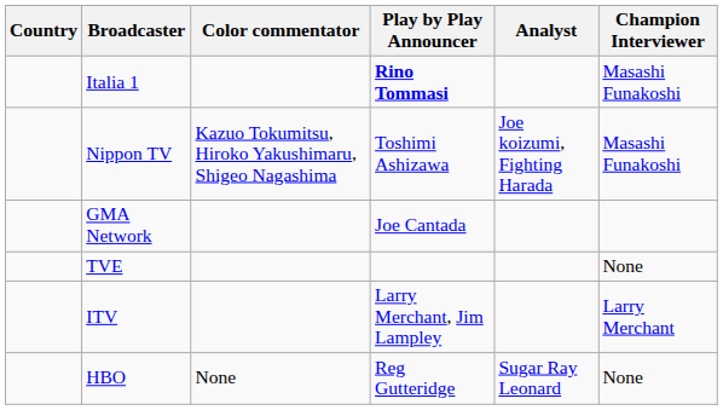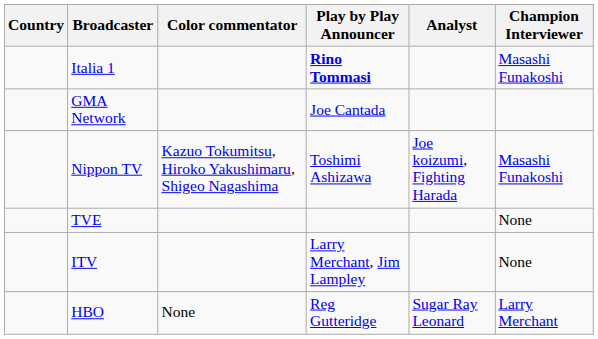 <table class="wikitable">
 <tr>
 <th align=center>Country</th>
 <th align=center>Broadcaster</th>
 <th align=center>Color commentator</th>
 <th align=center>Play by Play Announcer</th>
 <th align=center>Analyst</th>
 <th align=center>Champion Interviewer</th>
 </tr>
 <tr>
 <td></td>
 <td><a href='#'>Italia 1</a></td>
 <td></td>
 <td><strong><a href='#'>Rino Tommasi</a></strong></td>
 <td></td>
 <td><a href='#'>Masashi Funakoshi</a></td>
 </tr>
 <tr>
 <td></td>
+<td><a href='#'>GMA Network</a></td>
+<td></td>
+<td><a href='#'>Joe Cantada</a></td>
+<td></td>
+<td></td>
+</tr>
+<tr>
+<td></td>
 <td><a href='#'>Nippon TV</a></td>
 <td><a href='#'>Kazuo Tokumitsu</a>, <a href='#'>Hiroko Yakushimaru</a>, <a href='#'>Shigeo Nagashima</a></td>
 <td><a href='#'>Toshimi Ashizawa</a></td>
 <td><a href='#'>Joe koizumi</a>, <a href='#'>Fighting Harada</a></td>
 <td><a href='#'>Masashi Funakoshi</a></td>
-</tr>
-<tr>
-<td></td>
-<td><a href='#'>GMA Network</a></td>
-<td></td>
-<td><a href='#'>Joe Cantada</a></td>
-<td></td>
-<td></td>
 </tr>
 <tr>
 <td></td>
 <td><a href='#'>TVE</a></td>
 <td></td>
 <td></td>
 <td></td>
 <td>None</td>
 </tr>
 <tr>
 <td></td>
 <td><a href='#'>ITV</a></td>
 <td></td>
 <td><a href='#'>Larry Merchant</a>, <a href='#'>Jim Lampley</a></td>
 <td></td>
-<td><a href='#'>Larry Merchant</a></td>
+<td>None</td>
 </tr>
 <tr>
 <td></td>
 <td><a href='#'>HBO</a></td>
 <td>None</td>
 <td><a href='#'>Reg Gutteridge</a></td>
 <td><a href='#'>Sugar Ray Leonard</a></td>
-<td>None</td>
+<td><a href='#'>Larry Merchant</a></td>
 </tr>
 </table>
